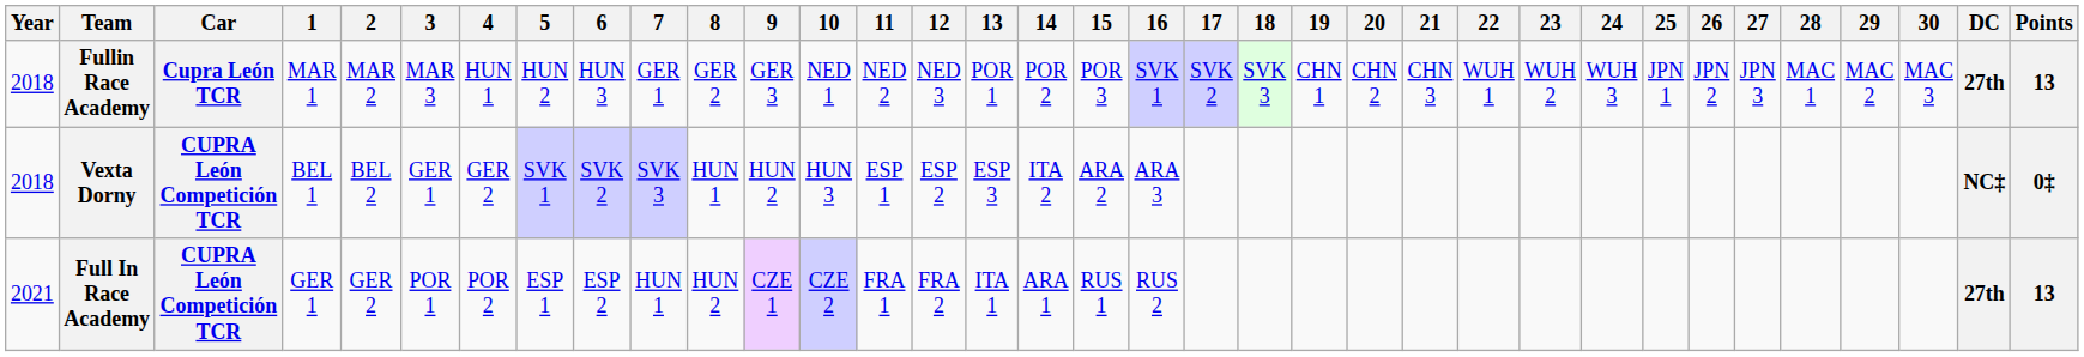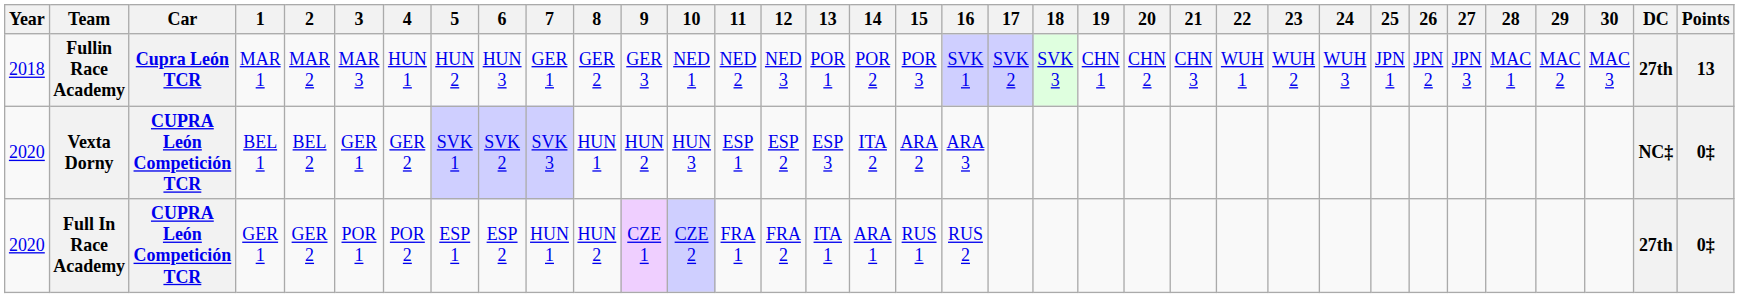 <table class="wikitable" style="text-align:center; font-size:85%">
 <tr>
 <th>Year</th>
 <th>Team</th>
 <th>Car</th>
 <th>1</th>
 <th>2</th>
 <th>3</th>
 <th>4</th>
 <th>5</th>
 <th>6</th>
 <th>7</th>
 <th>8</th>
 <th>9</th>
 <th>10</th>
 <th>11</th>
 <th>12</th>
 <th>13</th>
 <th>14</th>
 <th>15</th>
 <th>16</th>
 <th>17</th>
 <th>18</th>
 <th>19</th>
 <th>20</th>
 <th>21</th>
 <th>22</th>
 <th>23</th>
 <th>24</th>
 <th>25</th>
 <th>26</th>
 <th>27</th>
 <th>28</th>
 <th>29</th>
 <th>30</th>
 <th>DC</th>
 <th>Points</th>
 </tr>
 <tr>
 <td><a href='#'>2018</a></td>
 <th>Fullin Race Academy</th>
 <th><a href='#'>Cupra León TCR</a></th>
 <td><a href='#'>MAR<br>1</a></td>
 <td><a href='#'>MAR<br>2</a></td>
 <td><a href='#'>MAR<br>3</a></td>
 <td><a href='#'>HUN<br>1</a></td>
 <td><a href='#'>HUN<br>2</a></td>
 <td><a href='#'>HUN<br>3</a></td>
 <td><a href='#'>GER<br>1</a></td>
 <td><a href='#'>GER<br>2</a></td>
 <td><a href='#'>GER<br>3</a></td>
 <td><a href='#'>NED<br>1</a></td>
 <td><a href='#'>NED<br>2</a></td>
 <td><a href='#'>NED<br>3</a></td>
 <td><a href='#'>POR<br>1</a></td>
 <td><a href='#'>POR<br>2</a></td>
 <td><a href='#'>POR<br>3</a></td>
 <td style="background:#CFCFFF;"><a href='#'>SVK<br>1</a><br></td>
 <td style="background:#CFCFFF;"><a href='#'>SVK<br>2</a><br></td>
 <td style="background:#DFFFDF;"><a href='#'>SVK<br>3</a><br></td>
 <td><a href='#'>CHN<br>1</a></td>
 <td><a href='#'>CHN<br>2</a></td>
 <td><a href='#'>CHN<br>3</a></td>
 <td><a href='#'>WUH<br>1</a></td>
 <td><a href='#'>WUH<br>2</a></td>
 <td><a href='#'>WUH<br>3</a></td>
 <td><a href='#'>JPN<br>1</a></td>
 <td><a href='#'>JPN<br>2</a></td>
 <td><a href='#'>JPN<br>3</a></td>
 <td><a href='#'>MAC<br>1</a></td>
 <td><a href='#'>MAC<br>2</a></td>
 <td><a href='#'>MAC<br>3</a></td>
 <th>27th</th>
 <th>13</th>
 </tr>
 <tr>
-<td><a href='#'>2018</a></td>
+<td><a href='#'>2020</a></td>
 <th>Vexta Dorny</th>
 <th><a href='#'>CUPRA León Competición TCR</a></th>
 <td><a href='#'>BEL<br>1</a></td>
 <td><a href='#'>BEL<br>2</a></td>
 <td><a href='#'>GER<br>1</a></td>
 <td><a href='#'>GER<br>2</a></td>
 <td style="background:#CFCFFF;"><a href='#'>SVK<br>1</a><br></td>
 <td style="background:#CFCFFF;"><a href='#'>SVK<br>2</a><br></td>
 <td style="background:#CFCFFF;"><a href='#'>SVK<br>3</a><br></td>
 <td><a href='#'>HUN<br>1</a></td>
 <td><a href='#'>HUN<br>2</a></td>
 <td><a href='#'>HUN<br>3</a></td>
 <td><a href='#'>ESP<br>1</a></td>
 <td><a href='#'>ESP<br>2</a></td>
 <td><a href='#'>ESP<br>3</a></td>
 <td><a href='#'>ITA<br>2</a></td>
 <td><a href='#'>ARA<br>2</a></td>
 <td><a href='#'>ARA<br>3</a></td>
 <td></td>
 <td></td>
 <td></td>
 <td></td>
 <td></td>
 <td></td>
 <td></td>
 <td></td>
 <td></td>
 <td></td>
 <td></td>
 <td></td>
 <td></td>
 <td></td>
 <th>NC‡</th>
 <th>0‡</th>
 </tr>
 <tr>
-<td><a href='#'>2021</a></td>
+<td><a href='#'>2020</a></td>
 <th>Full In Race Academy</th>
 <th><a href='#'>CUPRA León Competición TCR</a></th>
 <td><a href='#'>GER<br>1</a></td>
 <td><a href='#'>GER<br>2</a></td>
 <td><a href='#'>POR<br>1</a></td>
 <td><a href='#'>POR<br>2</a></td>
 <td><a href='#'>ESP<br>1</a></td>
 <td><a href='#'>ESP<br>2</a></td>
 <td><a href='#'>HUN<br>1</a></td>
 <td><a href='#'>HUN<br>2</a></td>
 <td style="background:#EFCFFF;"><a href='#'>CZE<br>1</a><br></td>
 <td style="background:#CFCFFF;"><a href='#'>CZE<br>2</a><br></td>
 <td><a href='#'>FRA<br>1</a></td>
 <td><a href='#'>FRA<br>2</a></td>
 <td><a href='#'>ITA<br>1</a></td>
 <td><a href='#'>ARA<br>1</a></td>
 <td><a href='#'>RUS<br>1</a></td>
 <td><a href='#'>RUS<br>2</a></td>
 <td></td>
 <td></td>
 <td></td>
 <td></td>
 <td></td>
 <td></td>
 <td></td>
 <td></td>
 <td></td>
 <td></td>
 <td></td>
 <td></td>
 <td></td>
 <td></td>
 <th>27th</th>
-<th>13</th>
+<th>0‡</th>
 </tr>
 </table>
